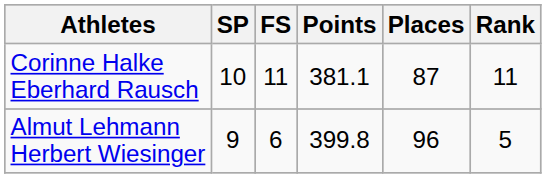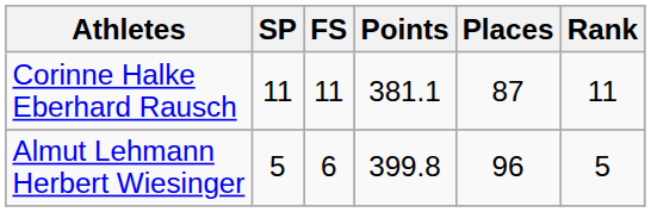 <table class="wikitable" border="1" style="font-size:90%">
 <tr>
 <th>Athletes</th>
 <th>SP</th>
 <th>FS</th>
 <th>Points</th>
 <th>Places</th>
 <th>Rank</th>
 </tr>
 <tr align=center>
 <td align=left><a href='#'>Corinne Halke</a><br><a href='#'>Eberhard Rausch</a></td>
-<td>10</td>
+<td>11</td>
 <td>11</td>
 <td>381.1</td>
 <td>87</td>
 <td>11</td>
 </tr>
 <tr align=center>
 <td align=left><a href='#'>Almut Lehmann</a><br><a href='#'>Herbert Wiesinger</a></td>
-<td>9</td>
+<td>5</td>
 <td>6</td>
 <td>399.8</td>
 <td>96</td>
 <td>5</td>
 </tr>
 </table>
